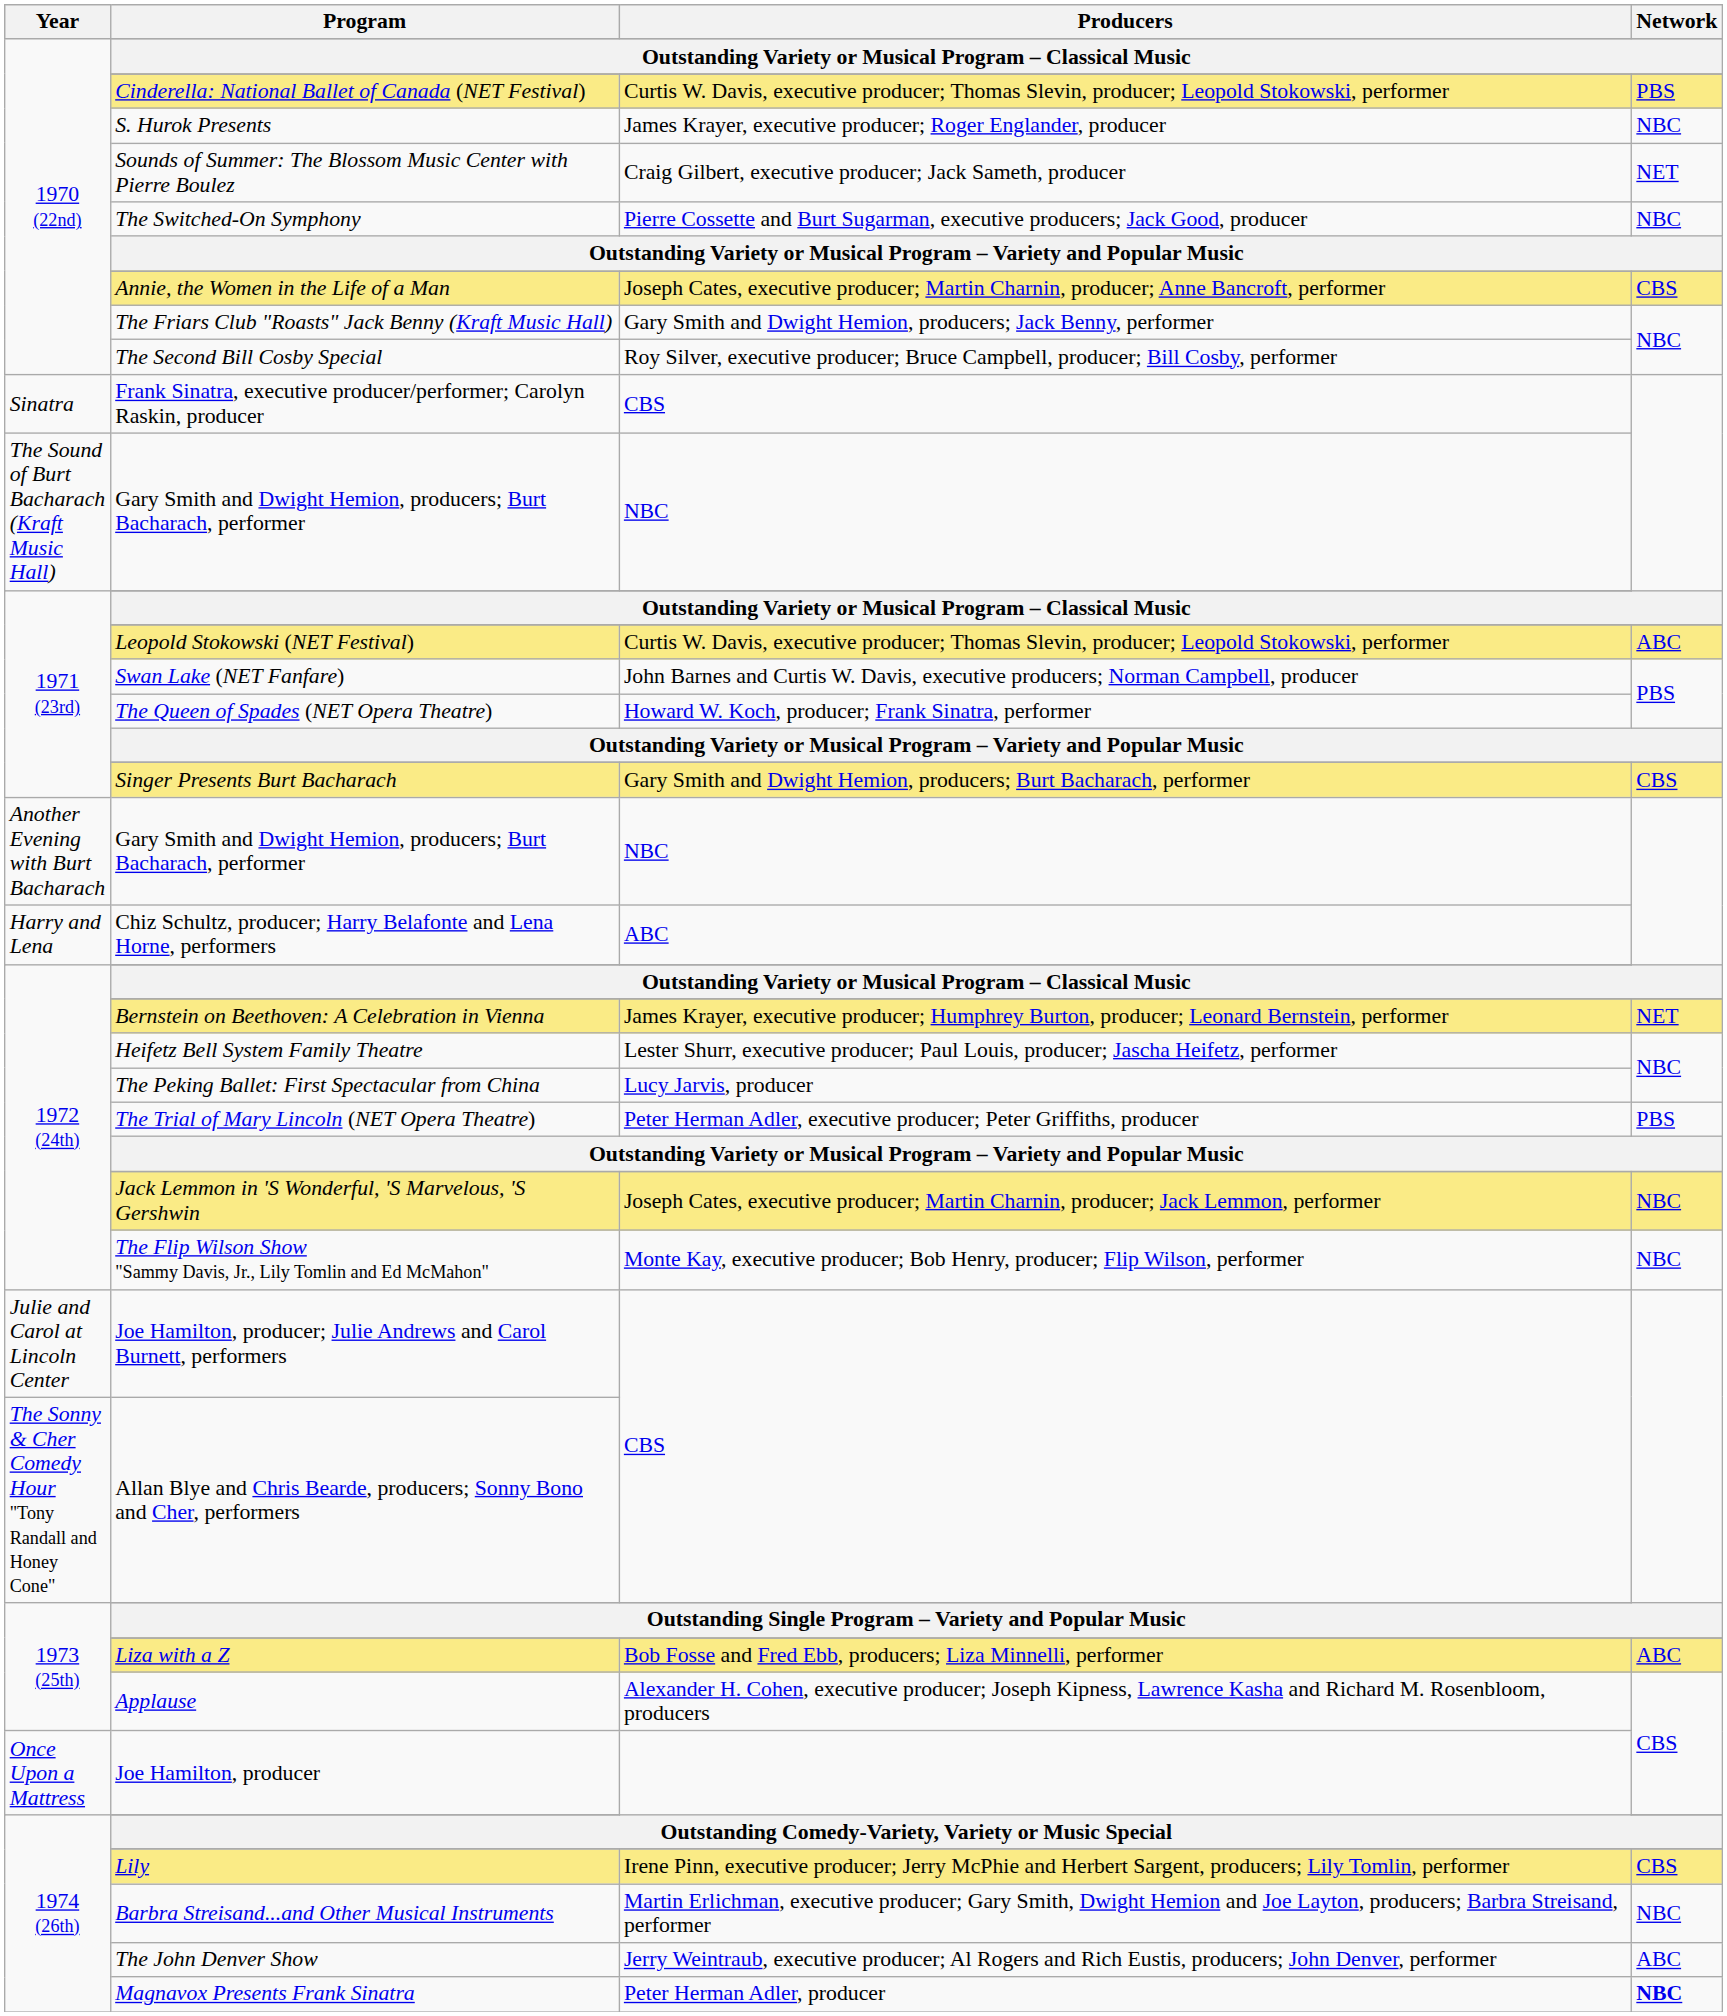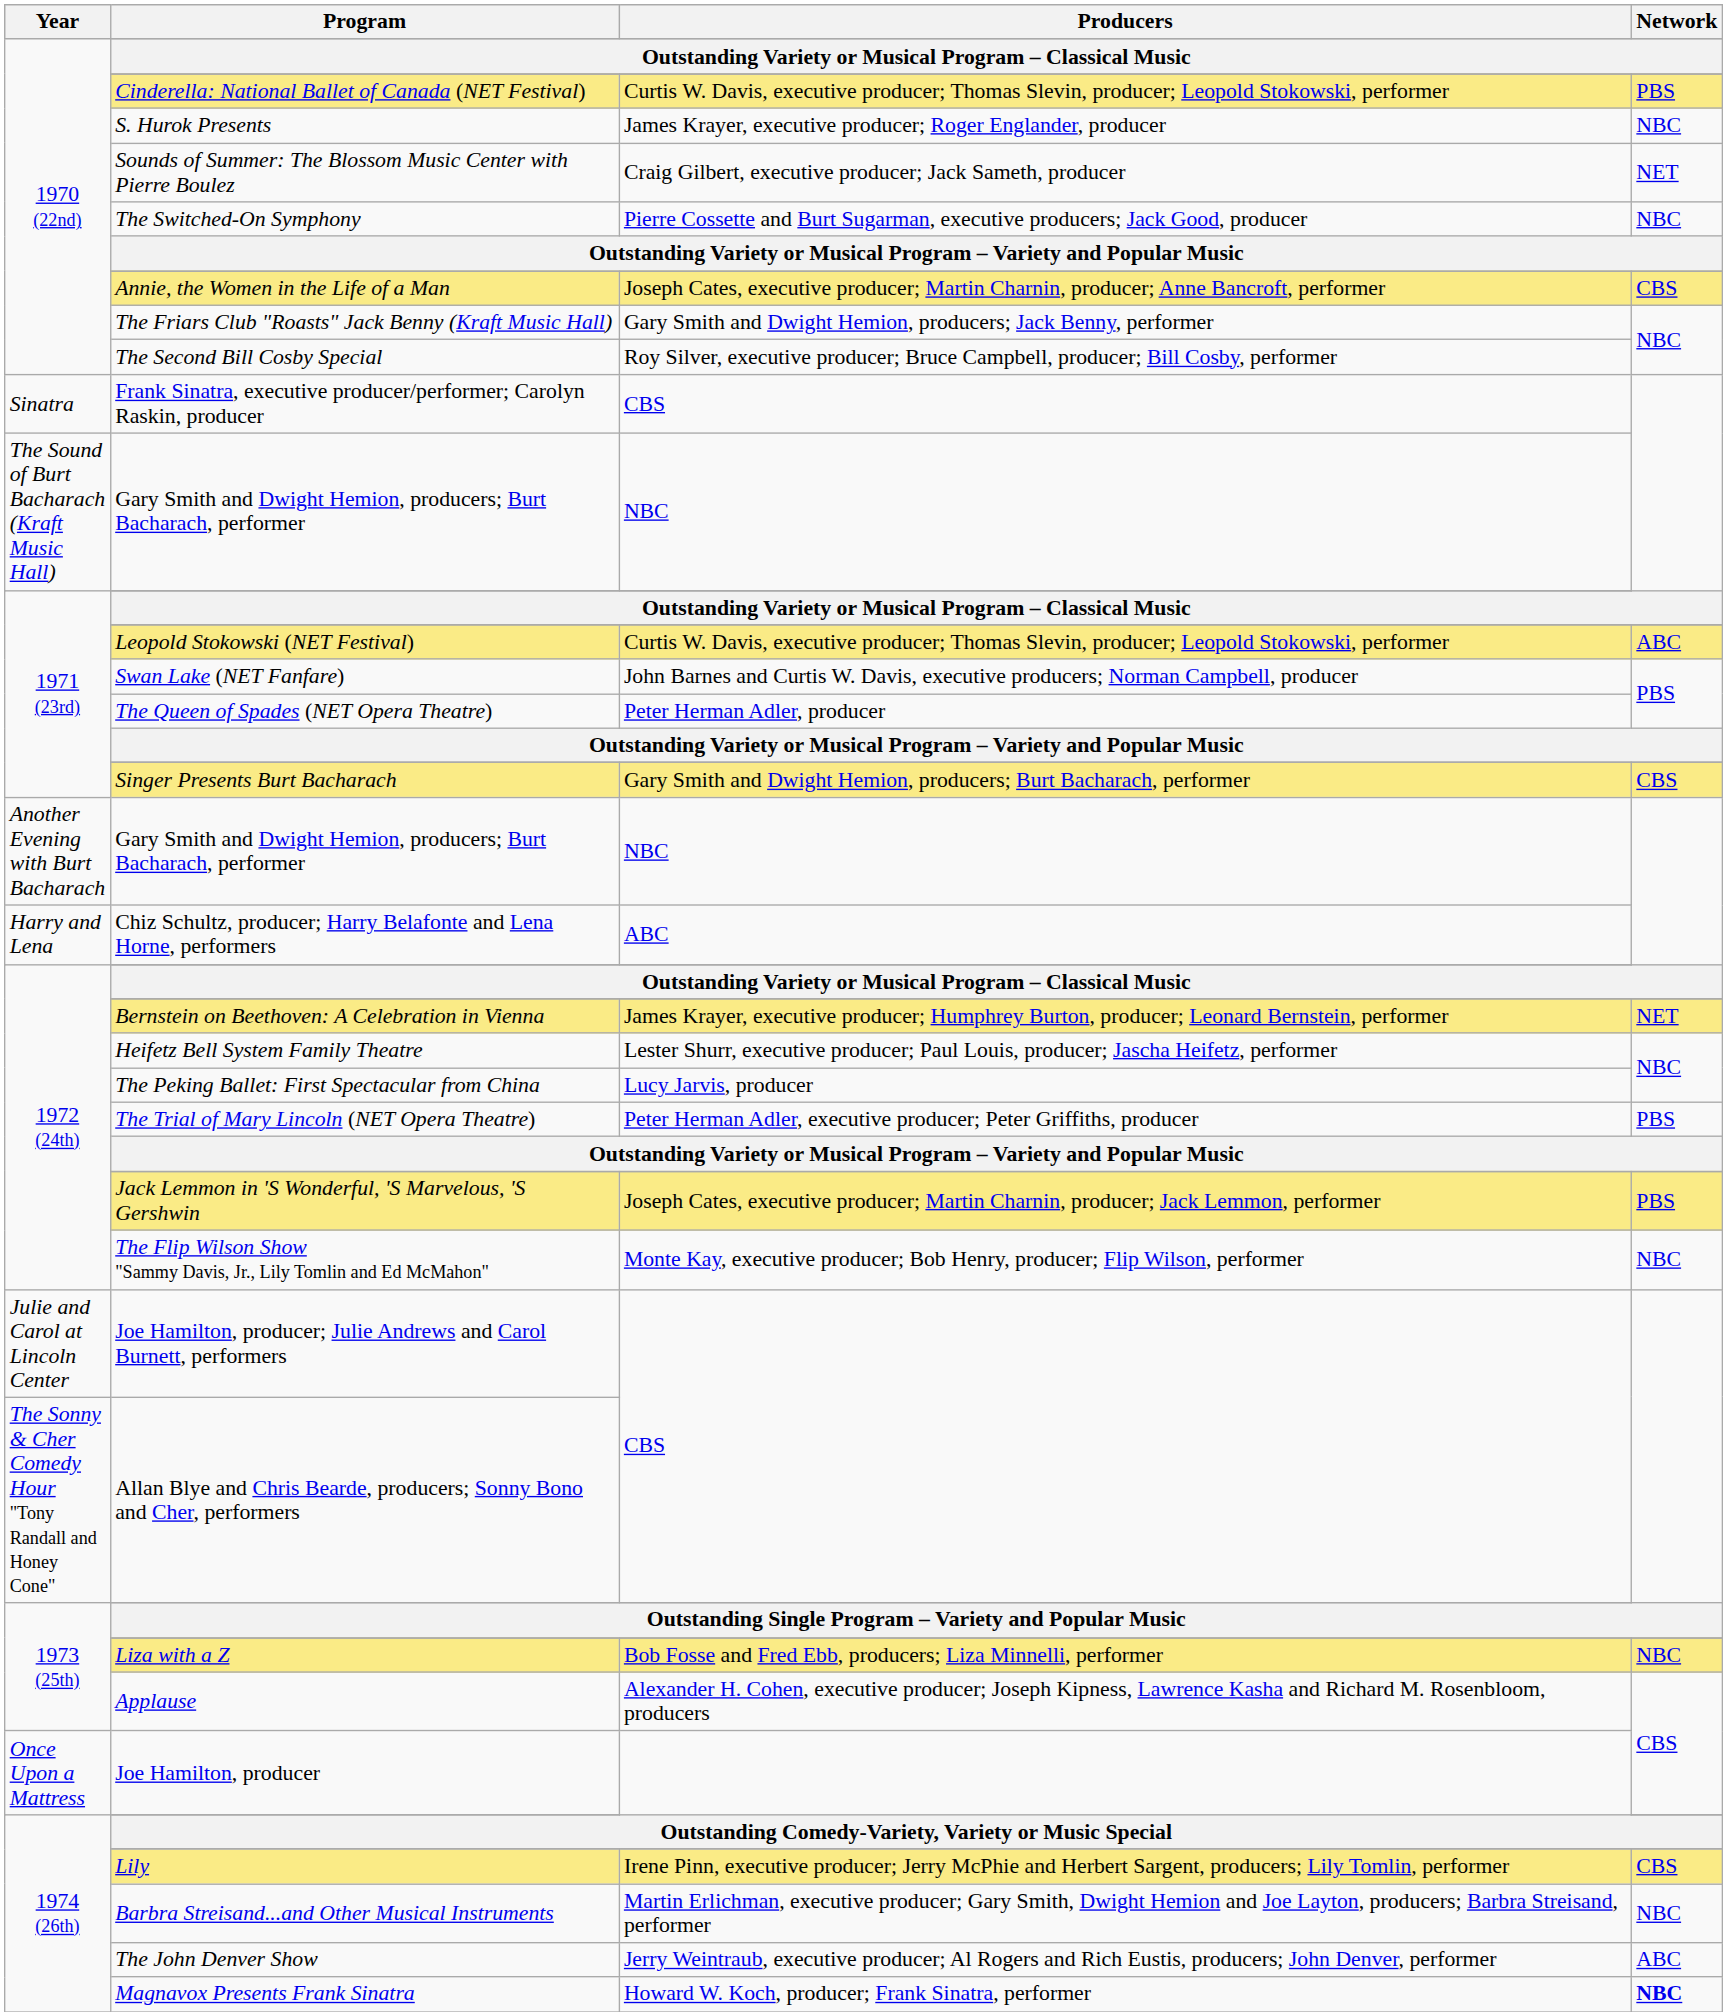 <table class="wikitable" style="width:100%">
 <tr bgcolor="#bebebe">
 <th width="5%">Year</th>
 <th width="30%">Program</th>
 <th width="60%">Producers</th>
 <th width="5%">Network</th>
 </tr>
 <tr>
 <td rowspan="12" style="text-align:center"><a href='#'>1970</a><br><small><a href='#'>(22nd)</a></small></td>
 </tr>
 <tr>
 <th colspan="4">Outstanding Variety or Musical Program – Classical Music</th>
 </tr>
 <tr>
 </tr>
 <tr style="background:#FAEB86">
 <td><em><a href='#'>Cinderella: National Ballet of Canada</a></em> (<em>NET Festival</em>)</td>
 <td>Curtis W. Davis, executive producer; Thomas Slevin, producer; <a href='#'>Leopold Stokowski</a>, performer</td>
 <td><a href='#'>PBS</a></td>
 </tr>
 <tr>
 <td><em>S. Hurok Presents</em></td>
 <td>James Krayer, executive producer; <a href='#'>Roger Englander</a>, producer</td>
 <td><a href='#'>NBC</a></td>
 </tr>
 <tr>
 <td><em>Sounds of Summer: The Blossom Music Center with Pierre Boulez</em></td>
 <td>Craig Gilbert, executive producer; Jack Sameth, producer</td>
 <td><a href='#'>NET</a></td>
 </tr>
 <tr>
 <td><em>The Switched-On Symphony</em></td>
 <td><a href='#'>Pierre Cossette</a> and <a href='#'>Burt Sugarman</a>, executive producers;  <a href='#'>Jack Good</a>, producer</td>
 <td><a href='#'>NBC</a></td>
 </tr>
 <tr>
 <th colspan="5">Outstanding Variety or Musical Program – Variety and Popular Music</th>
 </tr>
 <tr>
 </tr>
 <tr style="background:#FAEB86">
 <td><em>Annie, the Women in the Life of a Man</em></td>
 <td>Joseph Cates, executive producer; <a href='#'>Martin Charnin</a>, producer; <a href='#'>Anne Bancroft</a>, performer</td>
 <td><a href='#'>CBS</a></td>
 </tr>
 <tr>
 <td><em>The Friars Club "Roasts" Jack Benny</em> <em>(<a href='#'>Kraft Music Hall</a>)</em></td>
 <td>Gary Smith and <a href='#'>Dwight Hemion</a>, producers; <a href='#'>Jack Benny</a>, performer</td>
 <td rowspan=2><a href='#'>NBC</a></td>
 </tr>
 <tr>
 <td><em>The Second Bill Cosby Special</em></td>
 <td>Roy Silver, executive producer; Bruce Campbell, producer; <a href='#'>Bill Cosby</a>, performer</td>
 </tr>
 <tr>
 <td><em>Sinatra</em></td>
 <td><a href='#'>Frank Sinatra</a>, executive producer/performer; Carolyn Raskin, producer</td>
 <td><a href='#'>CBS</a></td>
 </tr>
 <tr>
 <td><em>The Sound of Burt Bacharach</em> <em>(<a href='#'>Kraft Music Hall</a>)</em></td>
 <td>Gary Smith and <a href='#'>Dwight Hemion</a>, producers; <a href='#'>Burt Bacharach</a>, performer</td>
 <td><a href='#'>NBC</a></td>
 </tr>
 <tr>
 <td rowspan="9" style="text-align:center"><a href='#'>1971</a><br><small><a href='#'>(23rd)</a></small></td>
 </tr>
 <tr>
 <th colspan="3">Outstanding Variety or Musical Program – Classical Music</th>
 </tr>
 <tr>
 </tr>
 <tr style="background:#FAEB86">
 <td><em>Leopold Stokowski</em> (<em>NET Festival</em>)</td>
 <td>Curtis W. Davis, executive producer; Thomas Slevin, producer; <a href='#'>Leopold Stokowski</a>, performer</td>
 <td><a href='#'>ABC</a></td>
 </tr>
 <tr>
 <td><em><a href='#'>Swan Lake</a></em> (<em>NET Fanfare</em>)</td>
 <td>John Barnes and Curtis W. Davis, executive producers; <a href='#'>Norman Campbell</a>, producer</td>
 <td rowspan=2><a href='#'>PBS</a></td>
 </tr>
 <tr>
 <td><em><a href='#'>The Queen of Spades</a></em> (<em>NET Opera Theatre</em>)</td>
-<td><a href='#'>Howard W. Koch</a>, producer; <a href='#'>Frank Sinatra</a>, performer</td>
+<td><a href='#'>Peter Herman Adler</a>, producer</td>
 </tr>
 <tr>
 <th colspan="3">Outstanding Variety or Musical Program – Variety and Popular Music</th>
 </tr>
 <tr>
 </tr>
 <tr style="background:#FAEB86">
 <td><em>Singer Presents Burt Bacharach</em></td>
 <td>Gary Smith and <a href='#'>Dwight Hemion</a>, producers; <a href='#'>Burt Bacharach</a>, performer</td>
 <td><a href='#'>CBS</a></td>
 </tr>
 <tr>
 <td><em>Another Evening with Burt Bacharach</em></td>
 <td>Gary Smith and <a href='#'>Dwight Hemion</a>, producers; <a href='#'>Burt Bacharach</a>, performer</td>
 <td><a href='#'>NBC</a></td>
 </tr>
 <tr>
 <td><em>Harry and Lena</em></td>
 <td>Chiz Schultz, producer; <a href='#'>Harry Belafonte</a> and <a href='#'>Lena Horne</a>, performers</td>
 <td><a href='#'>ABC</a></td>
 </tr>
 <tr>
 <td rowspan=11 style="text-align:center"><a href='#'>1972</a><br><small><a href='#'>(24th)</a></small></td>
 </tr>
 <tr>
 <th colspan="4">Outstanding Variety or Musical Program – Classical Music</th>
 </tr>
 <tr>
 </tr>
 <tr style="background:#FAEB86">
 <td><em>Bernstein on Beethoven: A Celebration in Vienna</em></td>
 <td>James Krayer, executive producer; <a href='#'>Humphrey Burton</a>, producer; <a href='#'>Leonard Bernstein</a>, performer</td>
 <td><a href='#'>NET</a></td>
 </tr>
 <tr>
 <td><em>Heifetz Bell System Family Theatre</em></td>
 <td>Lester Shurr, executive producer; Paul Louis, producer; <a href='#'>Jascha Heifetz</a>, performer</td>
 <td rowspan=2><a href='#'>NBC</a></td>
 </tr>
 <tr>
 <td><em>The Peking Ballet: First Spectacular from China</em></td>
 <td><a href='#'>Lucy Jarvis</a>, producer</td>
 </tr>
 <tr>
 <td><em><a href='#'>The Trial of Mary Lincoln</a></em> (<em>NET Opera Theatre</em>)</td>
 <td><a href='#'>Peter Herman Adler</a>, executive producer; Peter Griffiths, producer</td>
 <td><a href='#'>PBS</a></td>
 </tr>
 <tr>
 <th colspan="4">Outstanding Variety or Musical Program – Variety and Popular Music</th>
 </tr>
 <tr>
 </tr>
 <tr style="background:#FAEB86">
 <td><em>Jack Lemmon in 'S Wonderful, 'S Marvelous, 'S Gershwin</em></td>
 <td>Joseph Cates, executive producer; <a href='#'>Martin Charnin</a>, producer; <a href='#'>Jack Lemmon</a>, performer</td>
-<td><a href='#'>NBC</a></td>
+<td><a href='#'>PBS</a></td>
 </tr>
 <tr>
 <td><em><a href='#'>The Flip Wilson Show</a></em><br><small>"Sammy Davis, Jr., Lily Tomlin and Ed McMahon"</small></td>
 <td><a href='#'>Monte Kay</a>, executive producer; Bob Henry, producer; <a href='#'>Flip Wilson</a>, performer</td>
 <td><a href='#'>NBC</a></td>
 </tr>
 <tr>
 <td><em>Julie and Carol at Lincoln Center</em></td>
 <td><a href='#'>Joe Hamilton</a>, producer; <a href='#'>Julie Andrews</a> and <a href='#'>Carol Burnett</a>, performers</td>
 <td rowspan=2><a href='#'>CBS</a></td>
 </tr>
 <tr>
 <td><em><a href='#'>The Sonny & Cher Comedy Hour</a></em><br><small>"Tony Randall and Honey Cone"</small></td>
 <td>Allan Blye and <a href='#'>Chris Bearde</a>, producers; <a href='#'>Sonny Bono</a> and <a href='#'>Cher</a>, performers</td>
 </tr>
 <tr>
 <td rowspan="5" style="text-align:center"><a href='#'>1973</a><br><small><a href='#'>(25th)</a></small></td>
 </tr>
 <tr>
 <th colspan="3">Outstanding Single Program – Variety and Popular Music</th>
 </tr>
 <tr>
 </tr>
 <tr style="background:#FAEB86">
 <td><em><a href='#'>Liza with a Z</a></em></td>
 <td><a href='#'>Bob Fosse</a> and <a href='#'>Fred Ebb</a>, producers; <a href='#'>Liza Minnelli</a>, performer</td>
-<td><a href='#'>ABC</a></td>
+<td><a href='#'>NBC</a></td>
 </tr>
 <tr>
 <td><em><a href='#'>Applause</a></em></td>
 <td><a href='#'>Alexander H. Cohen</a>, executive producer; Joseph Kipness, <a href='#'>Lawrence Kasha</a> and Richard M. Rosenbloom, producers</td>
 <td rowspan=2><a href='#'>CBS</a></td>
 </tr>
 <tr>
 <td><em><a href='#'>Once Upon a Mattress</a></em></td>
 <td><a href='#'>Joe Hamilton</a>, producer</td>
 </tr>
 <tr>
 <td rowspan=7 style="text-align:center"><a href='#'>1974</a><br><small><a href='#'>(26th)</a></small></td>
 </tr>
 <tr>
 <th colspan="4">Outstanding Comedy-Variety, Variety or Music Special</th>
 </tr>
 <tr>
 </tr>
 <tr style="background:#FAEB86">
 <td><em><a href='#'>Lily</a></em></td>
 <td>Irene Pinn, executive producer; Jerry McPhie and Herbert Sargent, producers; <a href='#'>Lily Tomlin</a>, performer</td>
 <td><a href='#'>CBS</a></td>
 </tr>
 <tr>
 <td><em><a href='#'>Barbra Streisand...and Other Musical Instruments</a></em></td>
 <td><a href='#'>Martin Erlichman</a>, executive producer; Gary Smith, <a href='#'>Dwight Hemion</a> and <a href='#'>Joe Layton</a>, producers; <a href='#'>Barbra Streisand</a>, performer</td>
 <td><a href='#'>NBC</a></td>
 </tr>
 <tr>
 <td><em>The John Denver Show</em></td>
 <td><a href='#'>Jerry Weintraub</a>, executive producer; Al Rogers and Rich Eustis, producers; <a href='#'>John Denver</a>, performer</td>
 <td><a href='#'>ABC</a></td>
 </tr>
 <tr>
 <td><em><a href='#'>Magnavox Presents Frank Sinatra</a></em></td>
-<td><a href='#'>Peter Herman Adler</a>, producer</td>
+<td><a href='#'>Howard W. Koch</a>, producer; <a href='#'>Frank Sinatra</a>, performer</td>
 <td><strong><a href='#'>NBC</a></strong></td>
 </tr>
 </table>
